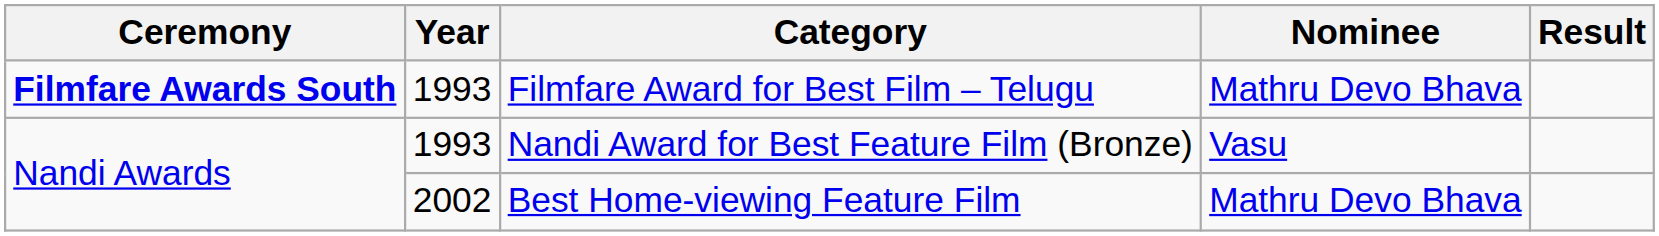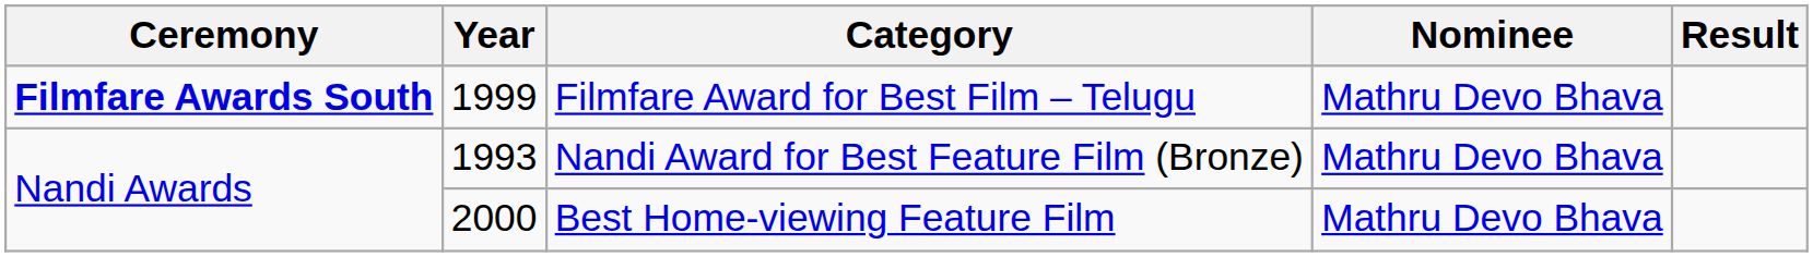 <table class="wikitable">
 <tr>
 <th>Ceremony</th>
 <th>Year</th>
 <th>Category</th>
 <th>Nominee</th>
 <th>Result</th>
 </tr>
 <tr>
 <td><strong><a href='#'>Filmfare Awards South</a></strong></td>
-<td>1993</td>
+<td>1999</td>
 <td><a href='#'>Filmfare Award for Best Film – Telugu</a></td>
 <td><a href='#'>Mathru Devo Bhava</a></td>
 <td></td>
 </tr>
 <tr>
 <td rowspan="2"><a href='#'>Nandi Awards</a></td>
 <td>1993</td>
 <td><a href='#'>Nandi Award for Best Feature Film</a> (Bronze)</td>
-<td><a href='#'>Vasu</a></td>
+<td><a href='#'>Mathru Devo Bhava</a></td>
 <td></td>
 </tr>
 <tr>
-<td>2002</td>
+<td>2000</td>
 <td><a href='#'>Best Home-viewing Feature Film</a></td>
 <td><a href='#'>Mathru Devo Bhava</a></td>
 <td></td>
 </tr>
 </table>
